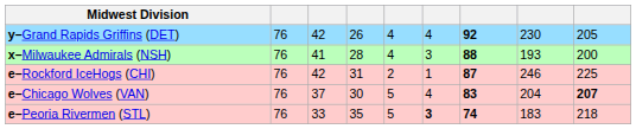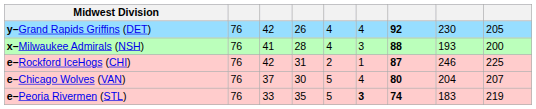 <table class="wikitable" style="width:50em">
 <tr bgcolor="#DDDDFF">
 <th width="35%">Midwest Division</th>
 <th width="5%"></th>
 <th width="5%"></th>
 <th width="5%"></th>
 <th width="5%"></th>
 <th width="5%"></th>
 <th width="7.5%"></th>
 <th width="7.5%"></th>
 <th width="7.5%"></th>
 </tr>
 <tr bgcolor=#97DEFF>
 <td><strong>y–</strong><a href='#'>Grand Rapids Griffins</a> (<a href='#'>DET</a>)</td>
 <td>76</td>
 <td>42</td>
 <td>26</td>
 <td>4</td>
 <td>4</td>
 <td><strong>92</strong></td>
 <td>230</td>
 <td>205</td>
 </tr>
 <tr bgcolor=#bbffbb>
 <td><strong>x–</strong><a href='#'>Milwaukee Admirals</a> (<a href='#'>NSH</a>)</td>
 <td>76</td>
 <td>41</td>
 <td>28</td>
 <td>4</td>
 <td>3</td>
 <td><strong>88</strong></td>
 <td>193</td>
 <td>200</td>
 </tr>
 <tr bgcolor=#ffcccc>
 <td><strong>e–</strong><a href='#'>Rockford IceHogs</a> (<a href='#'>CHI</a>)</td>
 <td>76</td>
 <td>42</td>
 <td>31</td>
 <td>2</td>
 <td>1</td>
 <td><strong>87</strong></td>
 <td>246</td>
 <td>225</td>
 </tr>
 <tr bgcolor=#ffcccc>
 <td><strong>e–</strong><a href='#'>Chicago Wolves</a> (<a href='#'>VAN</a>)</td>
 <td>76</td>
 <td>37</td>
 <td>30</td>
 <td>5</td>
 <td>4</td>
-<td><strong>83</strong></td>
+<td><strong>80</strong></td>
 <td>204</td>
-<td><strong>207</strong></td>
+<td>207</td>
 </tr>
 <tr bgcolor=#ffcccc>
 <td><strong>e–</strong><a href='#'>Peoria Rivermen</a> (<a href='#'>STL</a>)</td>
 <td>76</td>
 <td>33</td>
 <td>35</td>
 <td>5</td>
 <td><strong>3</strong></td>
 <td><strong>74</strong></td>
 <td>183</td>
-<td>218</td>
+<td>219</td>
 </tr>
 </table>
